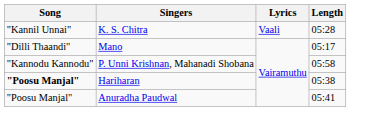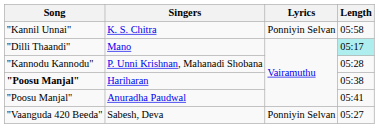 <table class="wikitable" style="font-size: 95%;">
 <tr>
 <th>Song</th>
 <th>Singers</th>
 <th>Lyrics</th>
 <th>Length</th>
 </tr>
 <tr>
 <td>"Kannil Unnai"</td>
 <td><a href='#'>K. S. Chitra</a></td>
-<td><a href='#'>Vaali</a></td>
-<td>05:28</td>
+<td>Ponniyin Selvan</td>
+<td>05:58</td>
 </tr>
 <tr>
 <td>"Dilli Thaandi"</td>
 <td><a href='#'>Mano</a></td>
 <td rowspan=4><a href='#'>Vairamuthu</a></td>
-<td>05:17</td>
+<td style="background: paleturquoise;">05:17</td>
 </tr>
 <tr>
 <td>"Kannodu Kannodu"</td>
 <td><a href='#'>P. Unni Krishnan</a>, Mahanadi Shobana</td>
-<td>05:58</td>
+<td>05:28</td>
 </tr>
 <tr>
 <td><strong>"Poosu Manjal"</strong></td>
 <td><a href='#'>Hariharan</a></td>
 <td>05:38</td>
 </tr>
 <tr>
 <td>"Poosu Manjal"</td>
 <td><a href='#'>Anuradha Paudwal</a></td>
 <td>05:41</td>
 </tr>
+<tr>
+<td>"Vaanguda 420 Beeda"</td>
+<td>Sabesh, Deva</td>
+<td>Ponniyin Selvan</td>
+<td>05:27</td>
+</tr>
 </table>
